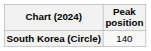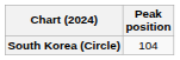 <table class="wikitable plainrowheaders" style="text-align:center">
 <tr>
 <th scope="col">Chart (2024)</th>
 <th scope="col">Peak<br>position</th>
 </tr>
 <tr>
 <th scope="row">South Korea (Circle)</th>
-<td>140</td>
+<td>104</td>
 </tr>
 </table>
